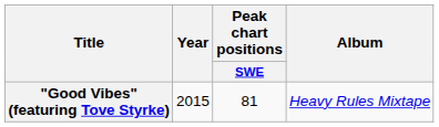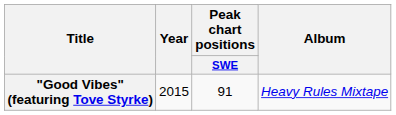 <table class="wikitable plainrowheaders" style="text-align:center;">
 <tr>
 <th scope="col" rowspan="2">Title</th>
 <th scope="col" rowspan="2">Year</th>
 <th scope="col" colspan="1">Peak chart positions</th>
 <th scope="col" rowspan="2">Album</th>
 </tr>
 <tr>
 <th scope="col" style="width:3em;font-size:85%;"><a href='#'>SWE</a><br></th>
 </tr>
 <tr>
 <th scope="row">"Good Vibes"<br><span>(featuring <a href='#'>Tove Styrke</a>)</span></th>
 <td>2015</td>
-<td>81</td>
+<td>91</td>
 <td><em><a href='#'>Heavy Rules Mixtape</a></em></td>
 </tr>
 </table>
